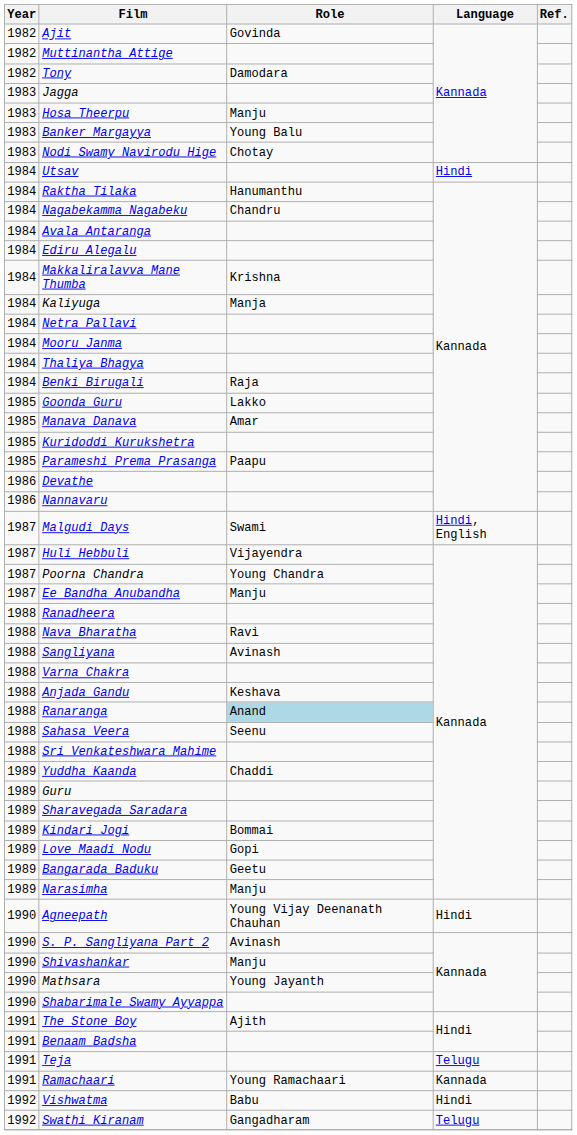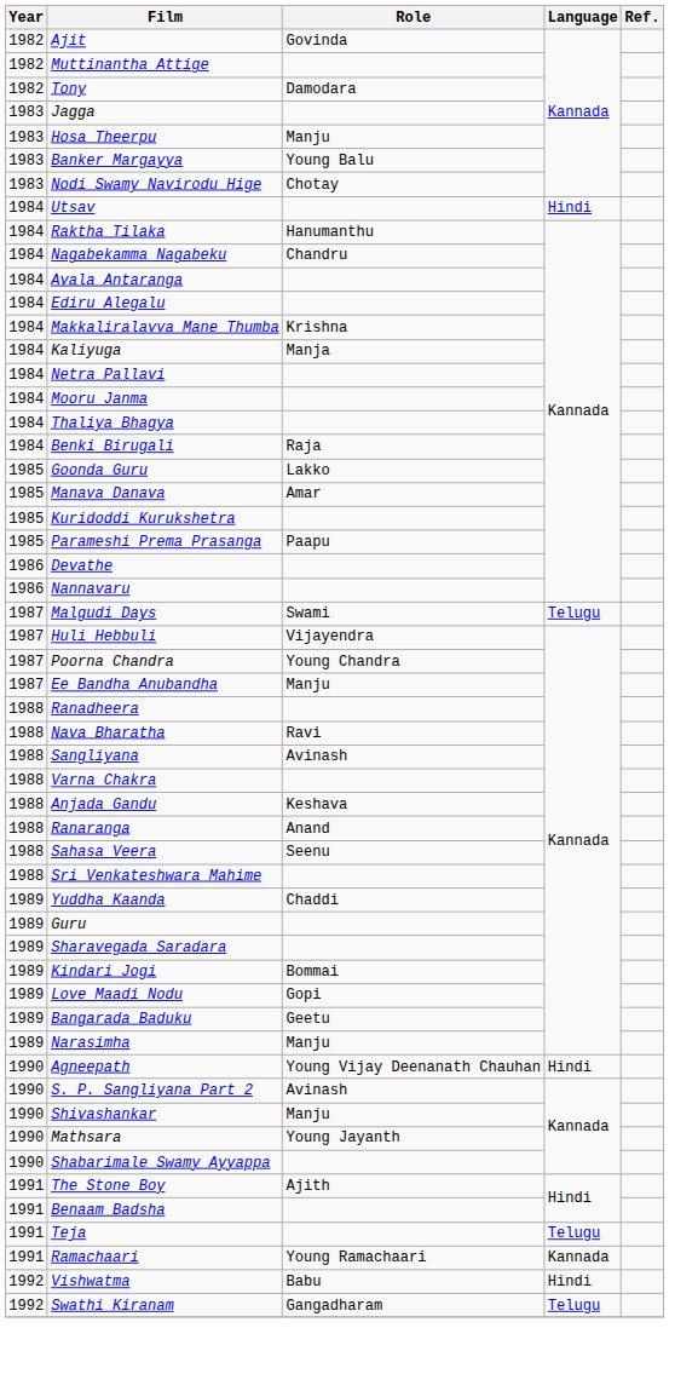 <table class="wikitable">
 <tr>
 <th>Year</th>
 <th>Film</th>
 <th>Role</th>
 <th>Language</th>
 <th>Ref.</th>
 </tr>
 <tr>
 <td>1982</td>
 <td><em><a href='#'>Ajit</a></em></td>
 <td>Govinda</td>
 <td rowspan="7"><a href='#'>Kannada</a></td>
 <td></td>
 </tr>
 <tr>
 <td>1982</td>
 <td><em><a href='#'>Muttinantha Attige</a></em></td>
 <td></td>
 <td></td>
 </tr>
 <tr>
 <td>1982</td>
 <td><em><a href='#'>Tony</a></em></td>
 <td>Damodara</td>
 <td></td>
 </tr>
 <tr>
 <td>1983</td>
 <td><em>Jagga</em></td>
 <td></td>
 <td></td>
 </tr>
 <tr>
 <td>1983</td>
 <td><em><a href='#'>Hosa Theerpu</a></em></td>
 <td>Manju</td>
 <td></td>
 </tr>
 <tr>
 <td>1983</td>
 <td><em><a href='#'>Banker Margayya</a></em></td>
 <td>Young Balu</td>
 <td></td>
 </tr>
 <tr>
 <td>1983</td>
 <td><em><a href='#'>Nodi Swamy Navirodu Hige</a></em></td>
 <td>Chotay</td>
 <td></td>
 </tr>
 <tr>
 <td>1984</td>
 <td><em><a href='#'>Utsav</a></em></td>
 <td></td>
 <td><a href='#'>Hindi</a></td>
 <td></td>
 </tr>
 <tr>
 <td>1984</td>
 <td><em><a href='#'>Raktha Tilaka</a></em></td>
 <td>Hanumanthu</td>
 <td rowspan="16">Kannada</td>
 <td></td>
 </tr>
 <tr>
 <td>1984</td>
 <td><em><a href='#'>Nagabekamma Nagabeku</a></em></td>
 <td>Chandru</td>
 <td></td>
 </tr>
 <tr>
 <td>1984</td>
 <td><em><a href='#'>Avala Antaranga</a></em></td>
 <td></td>
 <td></td>
 </tr>
 <tr>
 <td>1984</td>
 <td><em><a href='#'>Ediru Alegalu</a></em></td>
 <td></td>
 <td></td>
 </tr>
 <tr>
 <td>1984</td>
 <td><em><a href='#'>Makkaliralavva Mane Thumba</a></em></td>
 <td>Krishna</td>
 <td></td>
 </tr>
 <tr>
 <td>1984</td>
 <td><em>Kaliyuga</em></td>
 <td>Manja</td>
 <td></td>
 </tr>
 <tr>
 <td>1984</td>
 <td><em><a href='#'>Netra Pallavi</a></em></td>
 <td></td>
 <td></td>
 </tr>
 <tr>
 <td>1984</td>
 <td><em><a href='#'>Mooru Janma</a></em></td>
 <td></td>
 <td></td>
 </tr>
 <tr>
 <td>1984</td>
 <td><em><a href='#'>Thaliya Bhagya</a></em></td>
 <td></td>
 <td></td>
 </tr>
 <tr>
 <td>1984</td>
 <td><em><a href='#'>Benki Birugali</a></em></td>
 <td>Raja</td>
 <td></td>
 </tr>
 <tr>
 <td>1985</td>
 <td><em><a href='#'>Goonda Guru</a></em></td>
 <td>Lakko</td>
 <td></td>
 </tr>
 <tr>
 <td>1985</td>
 <td><em><a href='#'>Manava Danava</a></em></td>
 <td>Amar</td>
 <td></td>
 </tr>
 <tr>
 <td>1985</td>
 <td><em><a href='#'>Kuridoddi Kurukshetra</a></em></td>
 <td></td>
 <td></td>
 </tr>
 <tr>
 <td>1985</td>
 <td><em><a href='#'>Parameshi Prema Prasanga</a></em></td>
 <td>Paapu</td>
 <td></td>
 </tr>
 <tr>
 <td>1986</td>
 <td><em><a href='#'>Devathe</a></em></td>
 <td></td>
 <td></td>
 </tr>
 <tr>
 <td>1986</td>
 <td><em><a href='#'>Nannavaru</a></em></td>
 <td></td>
 <td></td>
 </tr>
 <tr>
 <td>1987</td>
 <td><em><a href='#'>Malgudi Days</a></em></td>
 <td>Swami</td>
-<td><a href='#'>Hindi</a>, English</td>
+<td><a href='#'>Telugu</a></td>
 <td></td>
 </tr>
 <tr>
 <td>1987</td>
 <td><em><a href='#'>Huli Hebbuli</a></em></td>
 <td>Vijayendra</td>
 <td rowspan="18">Kannada</td>
 <td></td>
 </tr>
 <tr>
 <td>1987</td>
 <td><em>Poorna Chandra</em></td>
 <td>Young Chandra</td>
 <td></td>
 </tr>
 <tr>
 <td>1987</td>
 <td><em><a href='#'>Ee Bandha Anubandha</a></em></td>
 <td>Manju</td>
 <td></td>
 </tr>
 <tr>
 <td>1988</td>
 <td><em><a href='#'>Ranadheera</a></em></td>
 <td></td>
 <td></td>
 </tr>
 <tr>
 <td>1988</td>
 <td><em><a href='#'>Nava Bharatha</a></em></td>
 <td>Ravi</td>
 <td></td>
 </tr>
 <tr>
 <td>1988</td>
 <td><em><a href='#'>Sangliyana</a></em></td>
 <td>Avinash</td>
 <td></td>
 </tr>
 <tr>
 <td>1988</td>
 <td><em><a href='#'>Varna Chakra</a></em></td>
 <td></td>
 <td></td>
 </tr>
 <tr>
 <td>1988</td>
 <td><em><a href='#'>Anjada Gandu</a></em></td>
 <td>Keshava</td>
 <td></td>
 </tr>
 <tr>
 <td>1988</td>
 <td><em><a href='#'>Ranaranga</a></em></td>
-<td style="background: lightblue;">Anand</td>
+<td>Anand</td>
 <td></td>
 </tr>
 <tr>
 <td>1988</td>
 <td><em><a href='#'>Sahasa Veera</a></em></td>
 <td>Seenu</td>
 <td></td>
 </tr>
 <tr>
 <td>1988</td>
 <td><em><a href='#'>Sri Venkateshwara Mahime</a></em></td>
 <td></td>
 <td></td>
 </tr>
 <tr>
 <td>1989</td>
 <td><em><a href='#'>Yuddha Kaanda</a></em></td>
 <td>Chaddi</td>
 <td></td>
 </tr>
 <tr>
 <td>1989</td>
 <td><em>Guru</em></td>
 <td></td>
 <td></td>
 </tr>
 <tr>
 <td>1989</td>
 <td><em><a href='#'>Sharavegada Saradara</a></em></td>
 <td></td>
 <td></td>
 </tr>
 <tr>
 <td>1989</td>
 <td><em><a href='#'>Kindari Jogi</a></em></td>
 <td>Bommai</td>
 <td></td>
 </tr>
 <tr>
 <td>1989</td>
 <td><em><a href='#'>Love Maadi Nodu</a></em></td>
 <td>Gopi</td>
 <td></td>
 </tr>
 <tr>
 <td>1989</td>
 <td><em><a href='#'>Bangarada Baduku</a></em></td>
 <td>Geetu</td>
 <td></td>
 </tr>
 <tr>
 <td>1989</td>
 <td><em><a href='#'>Narasimha</a></em></td>
 <td>Manju</td>
 <td></td>
 </tr>
 <tr>
 <td>1990</td>
 <td><em><a href='#'>Agneepath</a></em></td>
 <td>Young Vijay Deenanath Chauhan</td>
 <td>Hindi</td>
 <td></td>
 </tr>
 <tr>
 <td>1990</td>
 <td><em><a href='#'>S. P. Sangliyana Part 2</a></em></td>
 <td>Avinash</td>
 <td rowspan="4">Kannada</td>
 <td></td>
 </tr>
 <tr>
 <td>1990</td>
 <td><em><a href='#'>Shivashankar</a></em></td>
 <td>Manju</td>
 <td></td>
 </tr>
 <tr>
 <td>1990</td>
 <td><em>Mathsara</em></td>
 <td>Young Jayanth</td>
 <td></td>
 </tr>
 <tr>
 <td>1990</td>
 <td><em><a href='#'>Shabarimale Swamy Ayyappa</a></em></td>
 <td></td>
 <td></td>
 </tr>
 <tr>
 <td>1991</td>
 <td><em><a href='#'>The Stone Boy</a></em></td>
 <td>Ajith</td>
 <td rowspan="2">Hindi</td>
 <td></td>
 </tr>
 <tr>
 <td>1991</td>
 <td><em><a href='#'>Benaam Badsha</a></em></td>
 <td></td>
 <td></td>
 </tr>
 <tr>
 <td>1991</td>
 <td><em><a href='#'>Teja</a></em></td>
 <td></td>
 <td><a href='#'>Telugu</a></td>
 <td></td>
 </tr>
 <tr>
 <td>1991</td>
 <td><em><a href='#'>Ramachaari</a></em></td>
 <td>Young Ramachaari</td>
 <td>Kannada</td>
 <td></td>
 </tr>
 <tr>
 <td>1992</td>
 <td><em><a href='#'>Vishwatma</a></em></td>
 <td>Babu</td>
 <td>Hindi</td>
 <td></td>
 </tr>
 <tr>
 <td>1992</td>
 <td><em><a href='#'>Swathi Kiranam</a></em></td>
 <td>Gangadharam</td>
 <td><a href='#'>Telugu</a></td>
 <td></td>
 </tr>
 <tr>
 </tr>
 </table>
